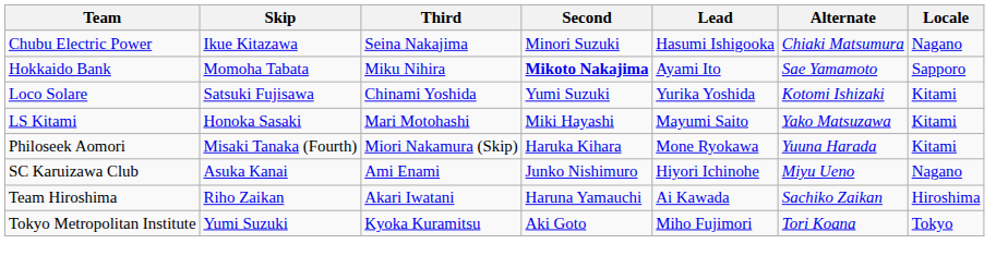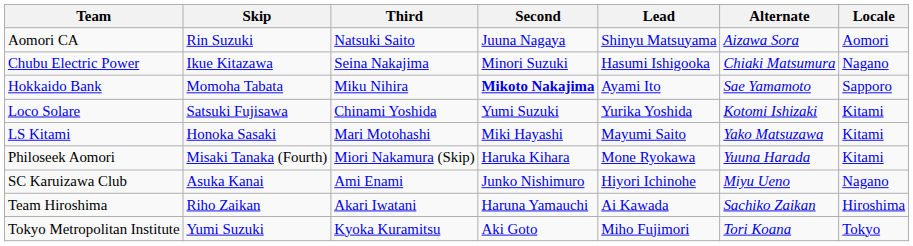 <table class="wikitable">
 <tr>
 <th scope="col">Team</th>
 <th scope="col">Skip</th>
 <th scope="col">Third</th>
 <th scope="col">Second</th>
 <th scope="col">Lead</th>
 <th scope="col">Alternate</th>
 <th scope="col">Locale</th>
+</tr>
+<tr>
+<td>Aomori CA</td>
+<td><a href='#'>Rin Suzuki</a></td>
+<td><a href='#'>Natsuki Saito</a></td>
+<td><a href='#'>Juuna Nagaya</a></td>
+<td><a href='#'>Shinyu Matsuyama</a></td>
+<td><em><a href='#'>Aizawa Sora</a></em></td>
+<td> <a href='#'>Aomori</a></td>
 </tr>
 <tr>
 <td><a href='#'>Chubu Electric Power</a></td>
 <td><a href='#'>Ikue Kitazawa</a></td>
 <td><a href='#'>Seina Nakajima</a></td>
 <td><a href='#'>Minori Suzuki</a></td>
 <td><a href='#'>Hasumi Ishigooka</a></td>
 <td><em><a href='#'>Chiaki Matsumura</a></em></td>
 <td> <a href='#'>Nagano</a></td>
 </tr>
 <tr>
 <td><a href='#'>Hokkaido Bank</a></td>
 <td><a href='#'>Momoha Tabata</a></td>
 <td><a href='#'>Miku Nihira</a></td>
 <td><strong><a href='#'>Mikoto Nakajima</a></strong></td>
 <td><a href='#'>Ayami Ito</a></td>
 <td><em><a href='#'>Sae Yamamoto</a></em></td>
 <td> <a href='#'>Sapporo</a></td>
 </tr>
 <tr>
 <td><a href='#'>Loco Solare</a></td>
 <td><a href='#'>Satsuki Fujisawa</a></td>
 <td><a href='#'>Chinami Yoshida</a></td>
 <td><a href='#'>Yumi Suzuki</a></td>
 <td><a href='#'>Yurika Yoshida</a></td>
 <td><em><a href='#'>Kotomi Ishizaki</a></em></td>
 <td> <a href='#'>Kitami</a></td>
 </tr>
 <tr>
 <td><a href='#'>LS Kitami</a></td>
 <td><a href='#'>Honoka Sasaki</a></td>
 <td><a href='#'>Mari Motohashi</a></td>
 <td><a href='#'>Miki Hayashi</a></td>
 <td><a href='#'>Mayumi Saito</a></td>
 <td><em><a href='#'>Yako Matsuzawa</a></em></td>
 <td> <a href='#'>Kitami</a></td>
 </tr>
 <tr>
 <td>Philoseek Aomori</td>
 <td><a href='#'>Misaki Tanaka</a> (Fourth)</td>
 <td><a href='#'>Miori Nakamura</a> (Skip)</td>
 <td><a href='#'>Haruka Kihara</a></td>
 <td><a href='#'>Mone Ryokawa</a></td>
 <td><em><a href='#'>Yuuna Harada</a></em></td>
 <td> <a href='#'>Kitami</a></td>
 </tr>
 <tr>
 <td>SC Karuizawa Club</td>
 <td><a href='#'>Asuka Kanai</a></td>
 <td><a href='#'>Ami Enami</a></td>
 <td><a href='#'>Junko Nishimuro</a></td>
 <td><a href='#'>Hiyori Ichinohe</a></td>
 <td><em><a href='#'>Miyu Ueno</a></em></td>
 <td> <a href='#'>Nagano</a></td>
 </tr>
 <tr>
 <td>Team Hiroshima</td>
 <td><a href='#'>Riho Zaikan</a></td>
 <td><a href='#'>Akari Iwatani</a></td>
 <td><a href='#'>Haruna Yamauchi</a></td>
 <td><a href='#'>Ai Kawada</a></td>
 <td><em><a href='#'>Sachiko Zaikan</a></em></td>
 <td> <a href='#'>Hiroshima</a></td>
 </tr>
 <tr>
 <td>Tokyo Metropolitan Institute</td>
 <td><a href='#'>Yumi Suzuki</a></td>
 <td><a href='#'>Kyoka Kuramitsu</a></td>
 <td><a href='#'>Aki Goto</a></td>
 <td><a href='#'>Miho Fujimori</a></td>
 <td><em><a href='#'>Tori Koana</a></em></td>
 <td> <a href='#'>Tokyo</a></td>
 </tr>
 </table>
